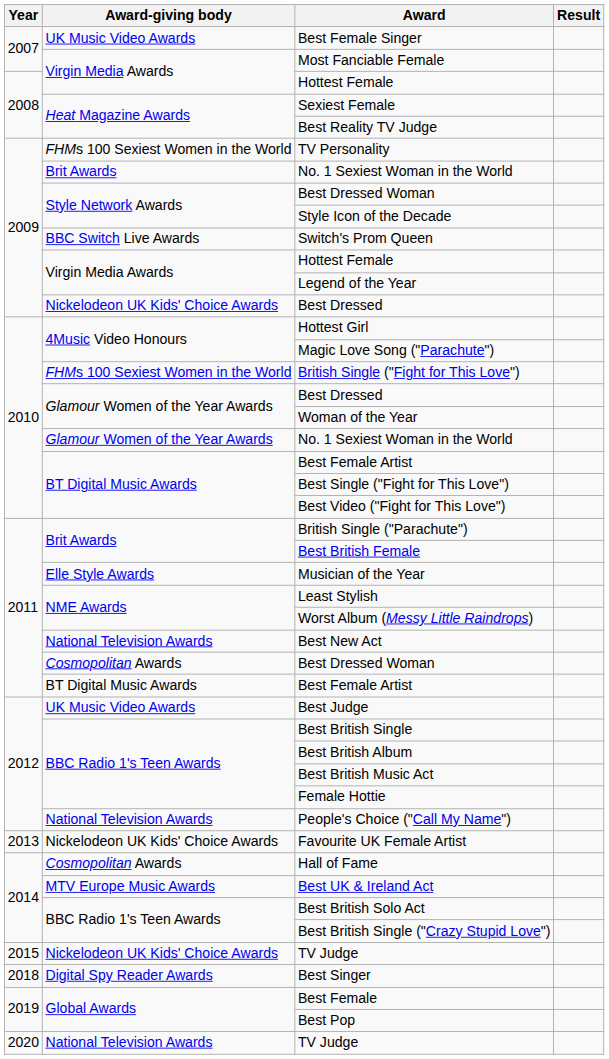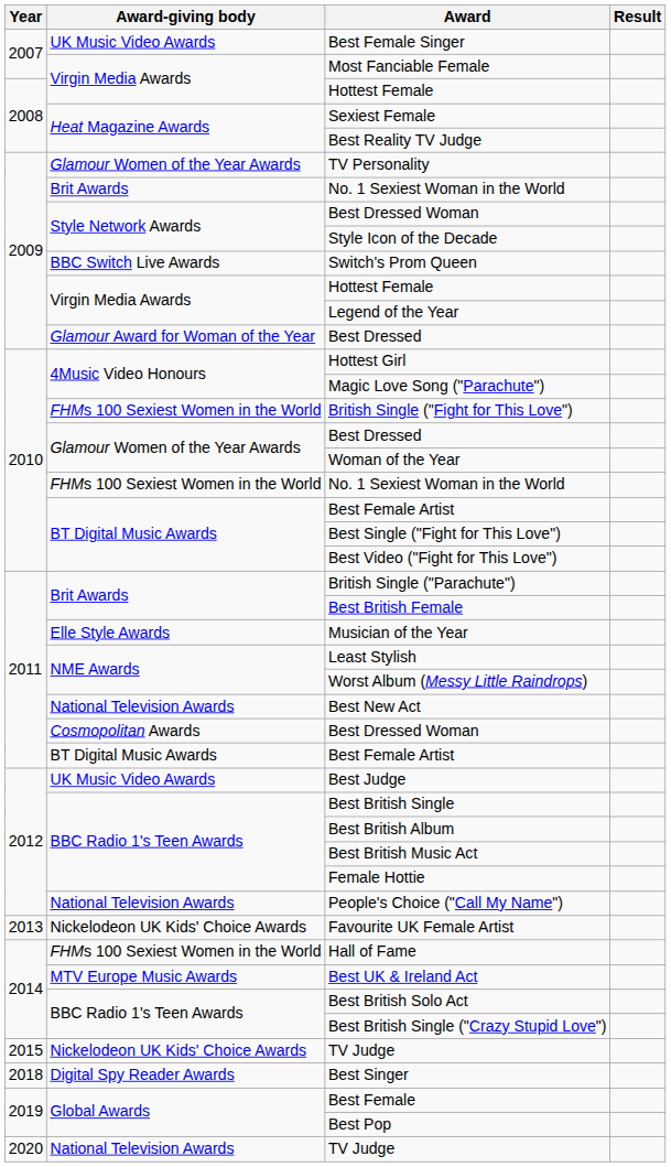 <table class="wikitable">
 <tr>
 <th>Year</th>
 <th>Award-giving body</th>
 <th>Award</th>
 <th>Result</th>
 </tr>
 <tr>
 <td rowspan="2">2007</td>
 <td><a href='#'>UK Music Video Awards</a></td>
 <td>Best Female Singer</td>
 <td></td>
 </tr>
 <tr>
 <td rowspan="2"><a href='#'>Virgin Media</a> Awards</td>
 <td>Most Fanciable Female</td>
 <td></td>
 </tr>
 <tr>
 <td rowspan="3">2008</td>
 <td>Hottest Female</td>
 <td></td>
 </tr>
 <tr>
 <td rowspan="2"><a href='#'><em>Heat</em> Magazine Awards</a></td>
 <td>Sexiest Female</td>
 <td></td>
 </tr>
 <tr>
 <td>Best Reality TV Judge</td>
 <td></td>
 </tr>
 <tr>
 <td rowspan="8">2009</td>
-<td><em>FHM</em>s 100 Sexiest Women in the World</td>
+<td><a href='#'><em>Glamour</em> Women of the Year Awards</a></td>
 <td>TV Personality</td>
 <td></td>
 </tr>
 <tr>
 <td><a href='#'>Brit Awards</a></td>
 <td>No. 1 Sexiest Woman in the World</td>
 <td></td>
 </tr>
 <tr>
 <td rowspan="2"><a href='#'>Style Network</a> Awards</td>
 <td>Best Dressed Woman</td>
 <td></td>
 </tr>
 <tr>
 <td>Style Icon of the Decade</td>
 <td></td>
 </tr>
 <tr>
 <td><a href='#'>BBC Switch</a> Live Awards</td>
 <td>Switch's Prom Queen</td>
 <td></td>
 </tr>
 <tr>
 <td rowspan="2">Virgin Media Awards</td>
 <td>Hottest Female</td>
 <td></td>
 </tr>
 <tr>
 <td>Legend of the Year</td>
 <td></td>
 </tr>
 <tr>
-<td><a href='#'>Nickelodeon UK Kids' Choice Awards</a></td>
+<td><a href='#'><em>Glamour</em> Award for Woman of the Year</a></td>
 <td>Best Dressed</td>
 <td></td>
 </tr>
 <tr>
 <td rowspan="9">2010</td>
 <td rowspan="2"><a href='#'>4Music</a> Video Honours</td>
 <td>Hottest Girl</td>
 <td></td>
 </tr>
 <tr>
 <td>Magic Love Song ("<a href='#'>Parachute</a>")</td>
 <td></td>
 </tr>
 <tr>
 <td><a href='#'><em>FHM</em>s 100 Sexiest Women in the World</a></td>
 <td><a href='#'>British Single</a> ("<a href='#'>Fight for This Love</a>")</td>
 <td></td>
 </tr>
 <tr>
 <td rowspan="2"><em>Glamour</em> Women of the Year Awards</td>
 <td>Best Dressed</td>
 <td></td>
 </tr>
 <tr>
 <td>Woman of the Year</td>
 <td></td>
 </tr>
 <tr>
-<td><a href='#'><em>Glamour</em> Women of the Year Awards</a></td>
+<td><em>FHM</em>s 100 Sexiest Women in the World</td>
 <td>No. 1 Sexiest Woman in the World</td>
 <td></td>
 </tr>
 <tr>
 <td rowspan="3"><a href='#'>BT Digital Music Awards</a></td>
 <td>Best Female Artist</td>
 <td></td>
 </tr>
 <tr>
 <td>Best Single ("Fight for This Love")</td>
 <td></td>
 </tr>
 <tr>
 <td>Best Video ("Fight for This Love")</td>
 <td></td>
 </tr>
 <tr>
 <td rowspan="8">2011</td>
 <td rowspan="2"><a href='#'>Brit Awards</a></td>
 <td>British Single ("Parachute")</td>
 <td></td>
 </tr>
 <tr>
 <td><a href='#'>Best British Female</a></td>
 <td></td>
 </tr>
 <tr>
 <td><a href='#'>Elle Style Awards</a></td>
 <td>Musician of the Year</td>
 <td></td>
 </tr>
 <tr>
 <td rowspan="2"><a href='#'>NME Awards</a></td>
 <td>Least Stylish</td>
 <td></td>
 </tr>
 <tr>
 <td>Worst Album (<em><a href='#'>Messy Little Raindrops</a></em>)</td>
 <td></td>
 </tr>
 <tr>
 <td><a href='#'>National Television Awards</a></td>
 <td>Best New Act</td>
 <td></td>
 </tr>
 <tr>
 <td><em><a href='#'>Cosmopolitan</a></em> Awards</td>
 <td>Best Dressed Woman</td>
 <td></td>
 </tr>
 <tr>
 <td>BT Digital Music Awards</td>
 <td>Best Female Artist</td>
 <td></td>
 </tr>
 <tr>
 <td rowspan="6">2012</td>
 <td><a href='#'>UK Music Video Awards</a></td>
 <td>Best Judge</td>
 <td></td>
 </tr>
 <tr>
 <td rowspan="4"><a href='#'>BBC Radio 1's Teen Awards</a></td>
 <td>Best British Single</td>
 <td></td>
 </tr>
 <tr>
 <td>Best British Album</td>
 <td></td>
 </tr>
 <tr>
 <td>Best British Music Act</td>
 <td></td>
 </tr>
 <tr>
 <td>Female Hottie</td>
 <td></td>
 </tr>
 <tr>
 <td><a href='#'>National Television Awards</a></td>
 <td>People's Choice ("<a href='#'>Call My Name</a>")</td>
 <td></td>
 </tr>
 <tr>
 <td>2013</td>
 <td>Nickelodeon UK Kids' Choice Awards</td>
 <td>Favourite UK Female Artist</td>
 <td></td>
 </tr>
 <tr>
 <td rowspan="4">2014</td>
-<td><em><a href='#'>Cosmopolitan</a></em> Awards</td>
+<td><em>FHM</em>s 100 Sexiest Women in the World</td>
 <td>Hall of Fame</td>
 <td></td>
 </tr>
 <tr>
 <td><a href='#'>MTV Europe Music Awards</a></td>
 <td><a href='#'>Best UK & Ireland Act</a></td>
 <td></td>
 </tr>
 <tr>
 <td rowspan="2">BBC Radio 1's Teen Awards</td>
 <td>Best British Solo Act</td>
 <td></td>
 </tr>
 <tr>
 <td>Best British Single ("<a href='#'>Crazy Stupid Love</a>")</td>
 <td></td>
 </tr>
 <tr>
 <td>2015</td>
 <td><a href='#'>Nickelodeon UK Kids' Choice Awards</a></td>
 <td>TV Judge</td>
 <td></td>
 </tr>
 <tr>
 <td>2018</td>
 <td><a href='#'>Digital Spy Reader Awards</a></td>
 <td>Best Singer</td>
 <td></td>
 </tr>
 <tr>
 <td rowspan="2">2019</td>
 <td rowspan="2"><a href='#'>Global Awards</a></td>
 <td>Best Female</td>
 <td></td>
 </tr>
 <tr>
 <td>Best Pop</td>
 <td></td>
 </tr>
 <tr>
 <td>2020</td>
 <td><a href='#'>National Television Awards</a></td>
 <td>TV Judge</td>
 <td></td>
 </tr>
 </table>
